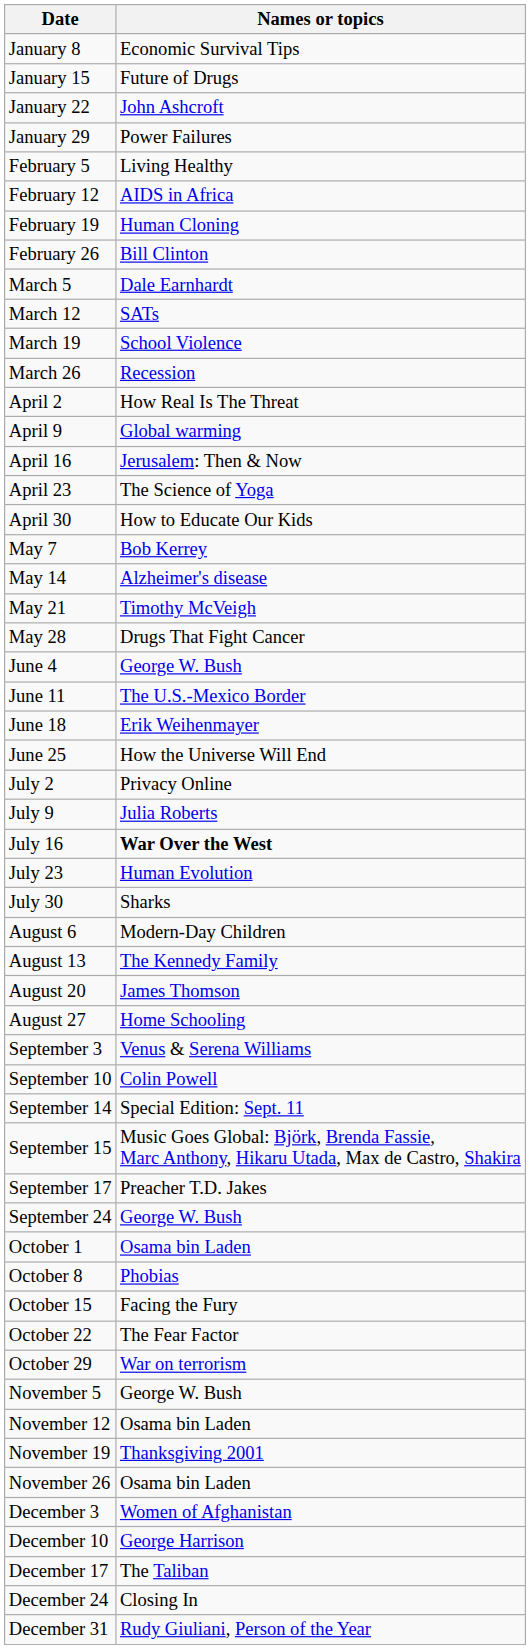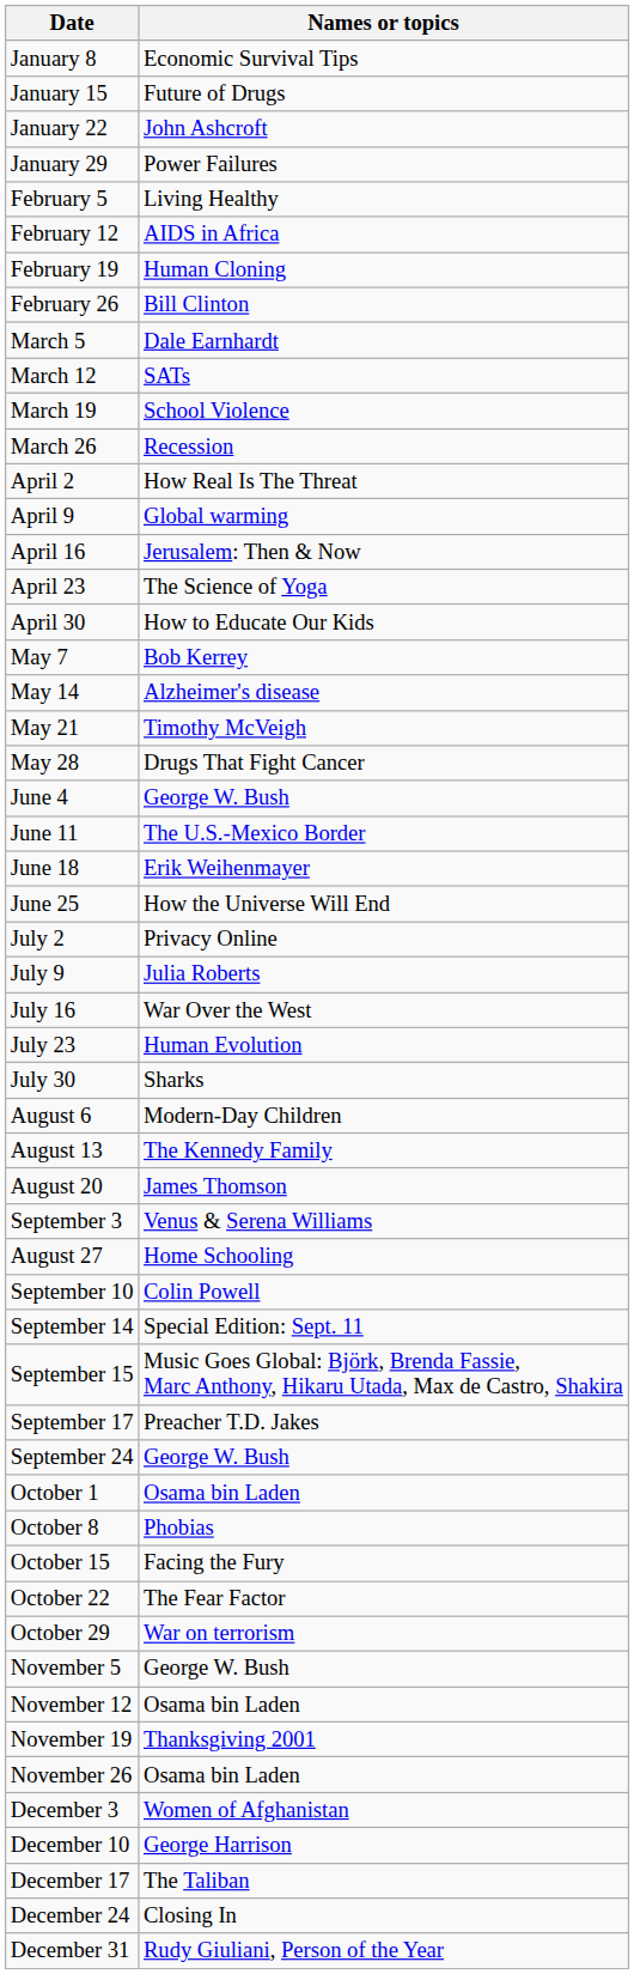 <table class="wikitable">
 <tr>
 <th>Date</th>
 <th>Names or topics</th>
 </tr>
 <tr>
 <td>January 8</td>
 <td>Economic Survival Tips</td>
 </tr>
 <tr>
 <td>January 15</td>
 <td>Future of Drugs</td>
 </tr>
 <tr>
 <td>January 22</td>
 <td><a href='#'>John Ashcroft</a></td>
 </tr>
 <tr>
 <td>January 29</td>
 <td>Power Failures</td>
 </tr>
 <tr>
 <td>February 5</td>
 <td>Living Healthy</td>
 </tr>
 <tr>
 <td>February 12</td>
 <td><a href='#'>AIDS in Africa</a></td>
 </tr>
 <tr>
 <td>February 19</td>
 <td><a href='#'>Human Cloning</a></td>
 </tr>
 <tr>
 <td>February 26</td>
 <td><a href='#'>Bill Clinton</a></td>
 </tr>
 <tr>
 <td>March 5</td>
 <td><a href='#'>Dale Earnhardt</a></td>
 </tr>
 <tr>
 <td>March 12</td>
 <td><a href='#'>SATs</a></td>
 </tr>
 <tr>
 <td>March 19</td>
 <td><a href='#'>School Violence</a></td>
 </tr>
 <tr>
 <td>March 26</td>
 <td><a href='#'>Recession</a></td>
 </tr>
 <tr>
 <td>April 2</td>
 <td>How Real Is The Threat</td>
 </tr>
 <tr>
 <td>April 9</td>
 <td><a href='#'>Global warming</a></td>
 </tr>
 <tr>
 <td>April 16</td>
 <td><a href='#'>Jerusalem</a>: Then & Now</td>
 </tr>
 <tr>
 <td>April 23</td>
 <td>The Science of <a href='#'>Yoga</a></td>
 </tr>
 <tr>
 <td>April 30</td>
 <td>How to Educate Our Kids</td>
 </tr>
 <tr>
 <td>May 7</td>
 <td><a href='#'>Bob Kerrey</a></td>
 </tr>
 <tr>
 <td>May 14</td>
 <td><a href='#'>Alzheimer's disease</a></td>
 </tr>
 <tr>
 <td>May 21</td>
 <td><a href='#'>Timothy McVeigh</a></td>
 </tr>
 <tr>
 <td>May 28</td>
 <td>Drugs That Fight Cancer</td>
 </tr>
 <tr>
 <td>June 4</td>
 <td><a href='#'>George W. Bush</a></td>
 </tr>
 <tr>
 <td>June 11</td>
 <td><a href='#'>The U.S.-Mexico Border</a></td>
 </tr>
 <tr>
 <td>June 18</td>
 <td><a href='#'>Erik Weihenmayer</a></td>
 </tr>
 <tr>
 <td>June 25</td>
 <td>How the Universe Will End</td>
 </tr>
 <tr>
 <td>July 2</td>
 <td>Privacy Online</td>
 </tr>
 <tr>
 <td>July 9</td>
 <td><a href='#'>Julia Roberts</a></td>
 </tr>
 <tr>
 <td>July 16</td>
-<td><strong>War Over the West</strong></td>
+<td>War Over the West</td>
 </tr>
 <tr>
 <td>July 23</td>
 <td><a href='#'>Human Evolution</a></td>
 </tr>
 <tr>
 <td>July 30</td>
 <td>Sharks</td>
 </tr>
 <tr>
 <td>August 6</td>
 <td>Modern-Day Children</td>
 </tr>
 <tr>
 <td>August 13</td>
 <td><a href='#'>The Kennedy Family</a></td>
 </tr>
 <tr>
 <td>August 20</td>
 <td><a href='#'>James Thomson</a></td>
 </tr>
 <tr>
+<td>September 3</td>
+<td><a href='#'>Venus</a> & <a href='#'>Serena Williams</a></td>
+</tr>
+<tr>
 <td>August 27</td>
 <td><a href='#'>Home Schooling</a></td>
-</tr>
-<tr>
-<td>September 3</td>
-<td><a href='#'>Venus</a> & <a href='#'>Serena Williams</a></td>
 </tr>
 <tr>
 <td>September 10</td>
 <td><a href='#'>Colin Powell</a></td>
 </tr>
 <tr>
 <td>September 14</td>
 <td>Special Edition: <a href='#'>Sept. 11</a></td>
 </tr>
 <tr>
 <td>September 15</td>
 <td>Music Goes Global: <a href='#'>Björk</a>, <a href='#'>Brenda Fassie</a>,<br><a href='#'>Marc Anthony</a>, <a href='#'>Hikaru Utada</a>, Max de Castro, <a href='#'>Shakira</a></td>
 </tr>
 <tr>
 <td>September 17</td>
 <td>Preacher T.D. Jakes</td>
 </tr>
 <tr>
 <td>September 24</td>
 <td><a href='#'>George W. Bush</a></td>
 </tr>
 <tr>
 <td>October 1</td>
 <td><a href='#'>Osama bin Laden</a></td>
 </tr>
 <tr>
 <td>October 8</td>
 <td><a href='#'>Phobias</a></td>
 </tr>
 <tr>
 <td>October 15</td>
 <td>Facing the Fury</td>
 </tr>
 <tr>
 <td>October 22</td>
 <td>The Fear Factor</td>
 </tr>
 <tr>
 <td>October 29</td>
 <td><a href='#'>War on terrorism</a></td>
 </tr>
 <tr>
 <td>November 5</td>
 <td>George W. Bush</td>
 </tr>
 <tr>
 <td>November 12</td>
 <td>Osama bin Laden</td>
 </tr>
 <tr>
 <td>November 19</td>
 <td><a href='#'>Thanksgiving 2001</a></td>
 </tr>
 <tr>
 <td>November 26</td>
 <td>Osama bin Laden</td>
 </tr>
 <tr>
 <td>December 3</td>
 <td><a href='#'>Women of Afghanistan</a></td>
 </tr>
 <tr>
 <td>December 10</td>
 <td><a href='#'>George Harrison</a></td>
 </tr>
 <tr>
 <td>December 17</td>
 <td>The <a href='#'>Taliban</a></td>
 </tr>
 <tr>
 <td>December 24</td>
 <td>Closing In</td>
 </tr>
 <tr>
 <td>December 31</td>
 <td><a href='#'>Rudy Giuliani</a>, <a href='#'>Person of the Year</a></td>
 </tr>
 <tr>
 </tr>
 </table>
